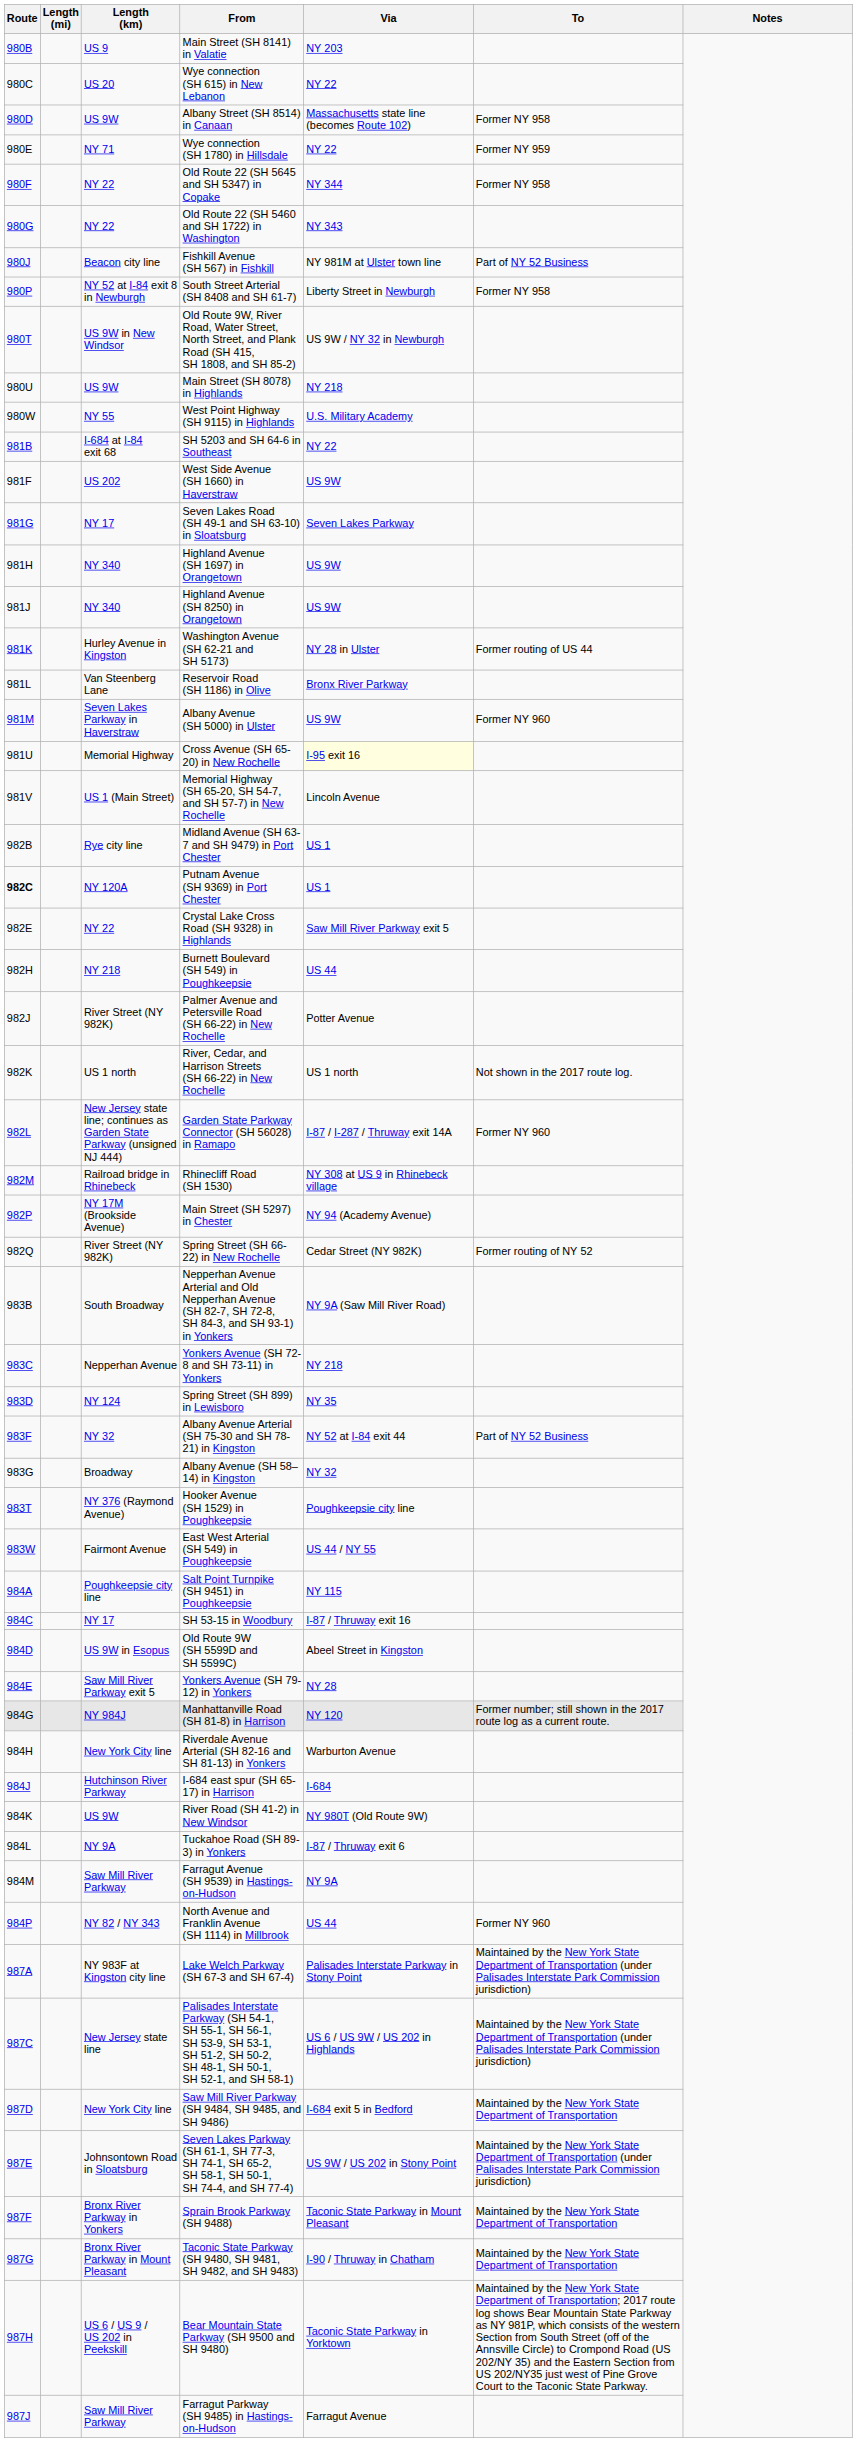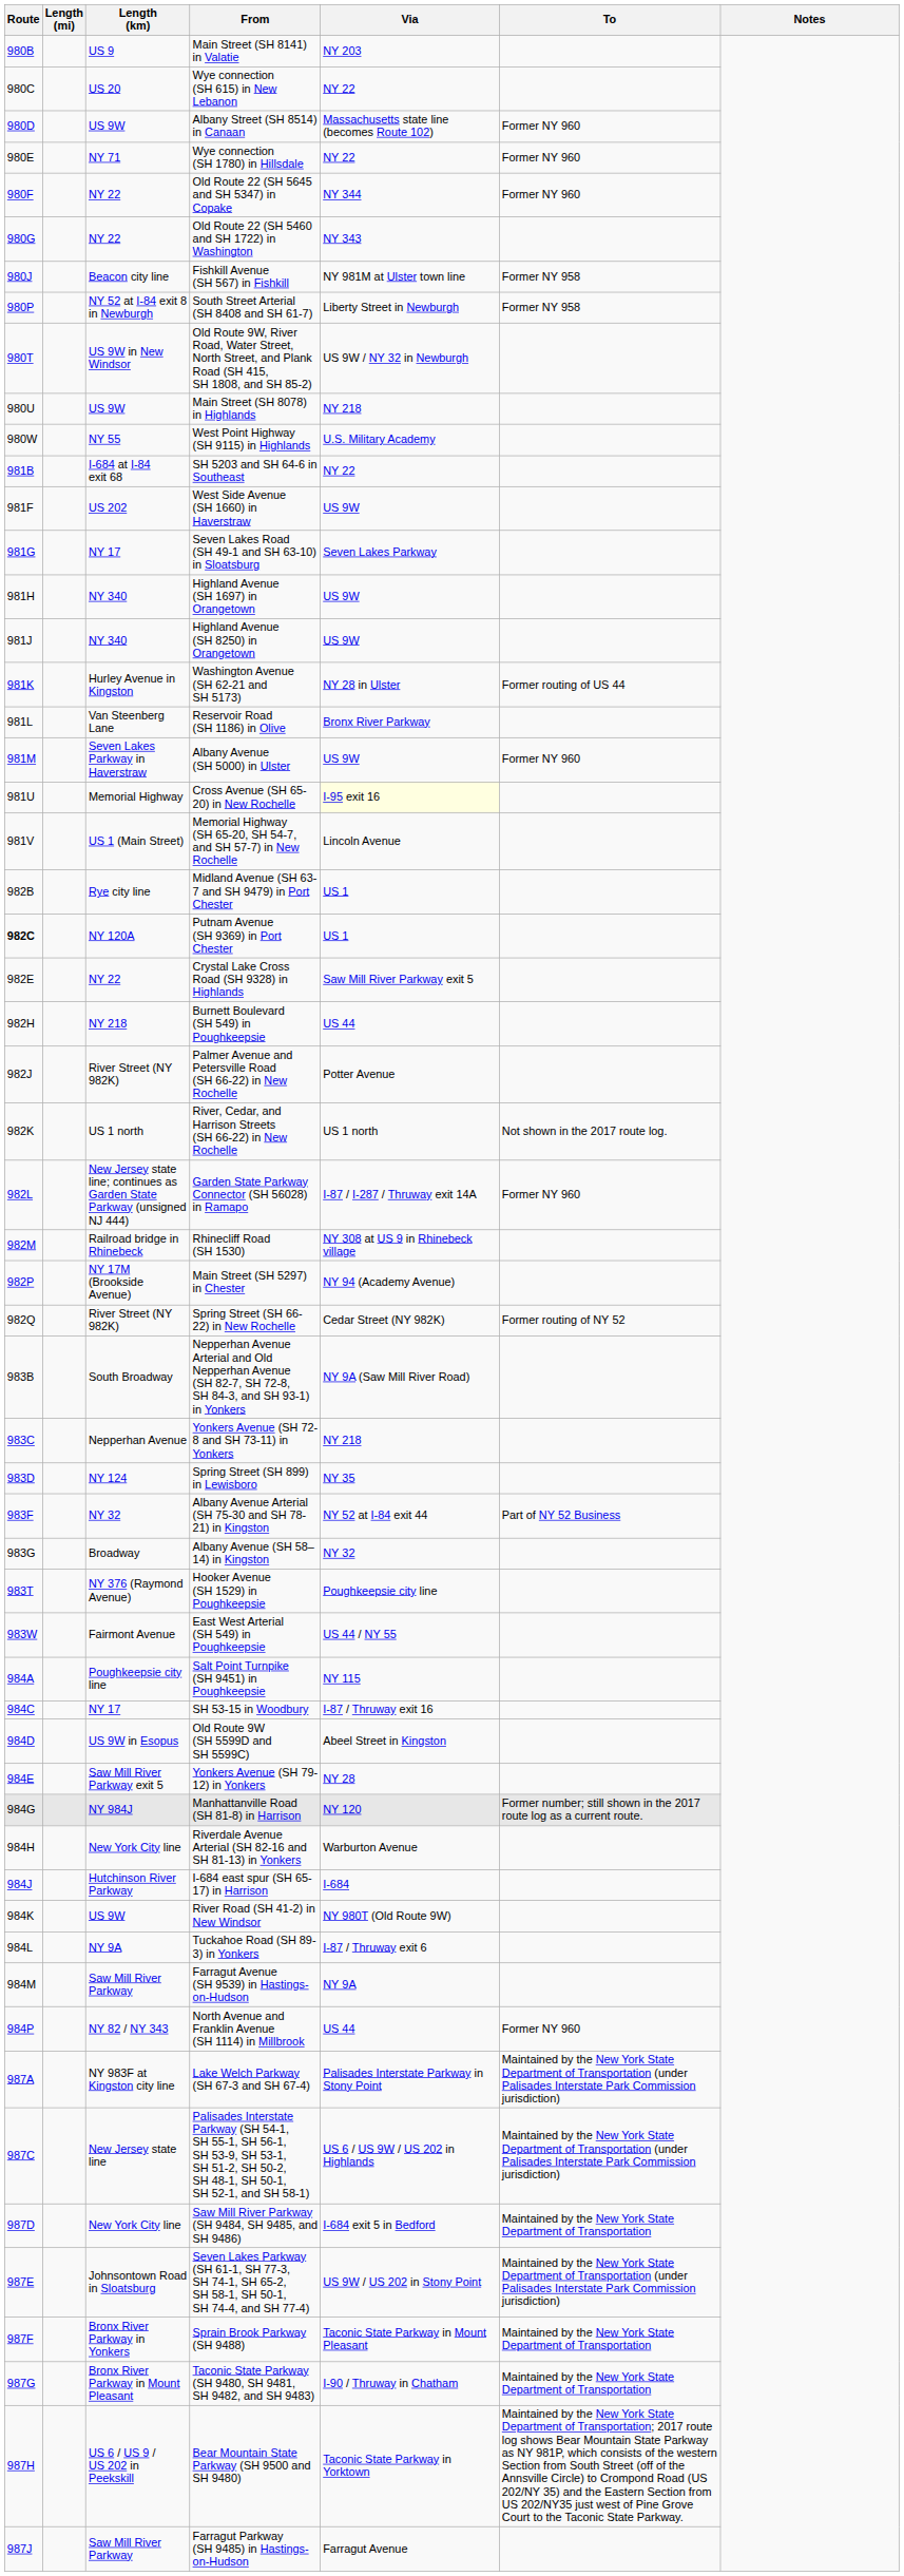 <table class="wikitable sortable">
 <tr>
 <th>Route</th>
 <th>Length<br>(mi)</th>
 <th>Length<br>(km)</th>
 <th>From</th>
 <th width="20%">Via</th>
 <th>To</th>
 <th width="20%">Notes</th>
 </tr>
 <tr>
 <td><a href='#'>980B</a></td>
 <td></td>
 <td><a href='#'>US 9</a></td>
 <td>Main Street (SH 8141) in <a href='#'>Valatie</a></td>
 <td><a href='#'>NY&nbsp;203</a></td>
 <td></td>
 </tr>
 <tr>
 <td id="80C">980C</td>
 <td></td>
 <td><a href='#'>US 20</a></td>
 <td>Wye connection (SH 615) in <a href='#'>New Lebanon</a></td>
 <td><a href='#'>NY&nbsp;22</a></td>
 <td></td>
 </tr>
 <tr>
 <td><a href='#'>980D</a></td>
 <td></td>
 <td><a href='#'>US&nbsp;9W</a></td>
 <td>Albany Street (SH 8514) in <a href='#'>Canaan</a></td>
 <td><a href='#'>Massachusetts</a> state line (becomes <a href='#'>Route 102</a>)</td>
-<td>Former NY 958</td>
+<td>Former NY 960</td>
 </tr>
 <tr>
 <td id="80E">980E</td>
 <td></td>
 <td><a href='#'>NY&nbsp;71</a></td>
 <td>Wye connection (SH 1780) in <a href='#'>Hillsdale</a></td>
 <td><a href='#'>NY&nbsp;22</a></td>
-<td>Former NY 959</td>
+<td>Former NY 960</td>
 </tr>
 <tr>
 <td><a href='#'>980F</a></td>
 <td></td>
 <td><a href='#'>NY&nbsp;22</a></td>
 <td>Old Route 22 (SH 5645 and SH 5347) in <a href='#'>Copake</a></td>
 <td><a href='#'>NY&nbsp;344</a></td>
-<td>Former NY 958</td>
+<td>Former NY 960</td>
 </tr>
 <tr>
 <td><a href='#'>980G</a></td>
 <td></td>
 <td><a href='#'>NY&nbsp;22</a></td>
 <td>Old Route 22 (SH 5460 and SH 1722) in <a href='#'>Washington</a></td>
 <td><a href='#'>NY&nbsp;343</a></td>
 <td></td>
 </tr>
 <tr>
 <td><a href='#'>980J</a></td>
 <td></td>
 <td><a href='#'>Beacon</a> city line</td>
 <td>Fishkill Avenue (SH 567) in <a href='#'>Fishkill</a></td>
 <td>NY 981M at <a href='#'>Ulster</a> town line</td>
-<td>Part of <a href='#'>NY&nbsp;52 Business</a></td>
+<td>Former NY 958</td>
 </tr>
 <tr>
 <td><a href='#'>980P</a></td>
 <td></td>
 <td><a href='#'>NY&nbsp;52</a> at <a href='#'>I-84</a> exit 8 in <a href='#'>Newburgh</a></td>
 <td>South Street Arterial (SH 8408 and SH 61-7)</td>
 <td>Liberty Street in <a href='#'>Newburgh</a></td>
 <td>Former NY 958</td>
 </tr>
 <tr>
 <td><a href='#'>980T</a></td>
 <td></td>
 <td><a href='#'>US&nbsp;9W</a> in <a href='#'>New Windsor</a></td>
 <td>Old Route 9W, River Road, Water Street, North Street, and Plank Road (SH 415, SH 1808, and SH 85-2)</td>
 <td>US 9W / <a href='#'>NY&nbsp;32</a> in <a href='#'>Newburgh</a></td>
 <td></td>
 </tr>
 <tr>
 <td id="80U">980U</td>
 <td></td>
 <td><a href='#'>US&nbsp;9W</a></td>
 <td>Main Street (SH 8078) in <a href='#'>Highlands</a></td>
 <td><a href='#'>NY&nbsp;218</a></td>
 <td></td>
 </tr>
 <tr>
 <td id="80W">980W</td>
 <td></td>
 <td><a href='#'>NY&nbsp;55</a></td>
 <td>West Point Highway (SH 9115) in <a href='#'>Highlands</a></td>
 <td><a href='#'>U.S. Military Academy</a></td>
 <td></td>
 </tr>
 <tr>
 <td><a href='#'>981B</a></td>
 <td></td>
 <td><a href='#'>I-684</a> at <a href='#'>I-84</a> exit 68</td>
 <td>SH 5203 and SH 64-6 in <a href='#'>Southeast</a></td>
 <td><a href='#'>NY&nbsp;22</a></td>
 <td></td>
 </tr>
 <tr>
 <td id="81F">981F</td>
 <td></td>
 <td><a href='#'>US 202</a></td>
 <td>West Side Avenue (SH 1660) in <a href='#'>Haverstraw</a></td>
 <td><a href='#'>US&nbsp;9W</a></td>
 <td></td>
 </tr>
 <tr>
 <td><a href='#'>981G</a></td>
 <td></td>
 <td><a href='#'>NY&nbsp;17</a></td>
 <td>Seven Lakes Road (SH 49-1 and SH 63-10) in <a href='#'>Sloatsburg</a></td>
 <td><a href='#'>Seven Lakes Parkway</a></td>
 <td></td>
 </tr>
 <tr>
 <td id="81H">981H</td>
 <td></td>
 <td><a href='#'>NY&nbsp;340</a></td>
 <td>Highland Avenue (SH 1697) in <a href='#'>Orangetown</a></td>
 <td><a href='#'>US&nbsp;9W</a></td>
 <td></td>
 </tr>
 <tr>
 <td id="81J">981J</td>
 <td></td>
 <td><a href='#'>NY&nbsp;340</a></td>
 <td>Highland Avenue (SH 8250) in <a href='#'>Orangetown</a></td>
 <td><a href='#'>US&nbsp;9W</a></td>
 <td></td>
 </tr>
 <tr>
 <td><a href='#'>981K</a></td>
 <td></td>
 <td>Hurley Avenue in <a href='#'>Kingston</a></td>
 <td>Washington Avenue (SH 62-21 and SH 5173)</td>
 <td><a href='#'>NY&nbsp;28</a> in <a href='#'>Ulster</a></td>
 <td>Former routing of US 44</td>
 </tr>
 <tr>
 <td id="81L">981L</td>
 <td></td>
 <td>Van Steenberg Lane</td>
 <td>Reservoir Road (SH 1186) in <a href='#'>Olive</a></td>
 <td><a href='#'>Bronx River Parkway</a></td>
 <td></td>
 </tr>
 <tr>
 <td><a href='#'>981M</a></td>
 <td></td>
 <td><a href='#'>Seven Lakes Parkway</a> in <a href='#'>Haverstraw</a></td>
 <td>Albany Avenue (SH 5000) in <a href='#'>Ulster</a></td>
 <td><a href='#'>US&nbsp;9W</a></td>
 <td>Former NY 960</td>
 </tr>
 <tr>
 <td id="81U">981U</td>
 <td></td>
 <td>Memorial Highway</td>
 <td>Cross Avenue (SH 65-20) in <a href='#'>New Rochelle</a></td>
 <td style="background: lightyellow;"><a href='#'>I-95</a> exit 16</td>
 <td></td>
 </tr>
 <tr>
 <td id="81V">981V</td>
 <td></td>
 <td><a href='#'>US 1</a> (Main Street)</td>
 <td>Memorial Highway (SH 65-20, SH 54-7, and SH 57-7) in <a href='#'>New Rochelle</a></td>
 <td>Lincoln Avenue</td>
 <td></td>
 </tr>
 <tr>
 <td id="82B">982B</td>
 <td></td>
 <td><a href='#'>Rye</a> city line</td>
 <td>Midland Avenue (SH 63-7 and SH 9479) in <a href='#'>Port Chester</a></td>
 <td><a href='#'>US 1</a></td>
 <td></td>
 </tr>
 <tr>
 <td id="82C"><strong>982C</strong></td>
 <td></td>
 <td><a href='#'>NY&nbsp;120A</a></td>
 <td>Putnam Avenue (SH 9369) in <a href='#'>Port Chester</a></td>
 <td><a href='#'>US 1</a></td>
 <td></td>
 </tr>
 <tr>
 <td id="82E">982E</td>
 <td></td>
 <td><a href='#'>NY&nbsp;22</a></td>
 <td>Crystal Lake Cross Road (SH 9328) in <a href='#'>Highlands</a></td>
 <td><a href='#'>Saw Mill River Parkway</a> exit 5</td>
 <td></td>
 </tr>
 <tr>
 <td id="82H">982H</td>
 <td></td>
 <td><a href='#'>NY&nbsp;218</a></td>
 <td>Burnett Boulevard (SH 549) in <a href='#'>Poughkeepsie</a></td>
 <td><a href='#'>US 44</a></td>
 <td></td>
 </tr>
 <tr>
 <td id="82J">982J</td>
 <td></td>
 <td>River Street (NY 982K)</td>
 <td>Palmer Avenue and Petersville Road (SH 66-22) in <a href='#'>New Rochelle</a></td>
 <td>Potter Avenue</td>
 <td></td>
 </tr>
 <tr>
 <td>982K</td>
 <td></td>
 <td>US 1 north</td>
 <td>River, Cedar, and Harrison Streets (SH 66-22) in <a href='#'>New Rochelle</a></td>
 <td>US 1 north</td>
 <td>Not shown in the 2017 route log.</td>
 </tr>
 <tr>
 <td><a href='#'>982L</a></td>
 <td></td>
 <td><a href='#'>New Jersey</a> state line; continues as <a href='#'>Garden State Parkway</a> (unsigned NJ 444)</td>
 <td><a href='#'>Garden State Parkway Connector</a> (SH 56028) in <a href='#'>Ramapo</a></td>
 <td><a href='#'>I-87</a> / <a href='#'>I-287</a> / <a href='#'>Thruway</a> exit 14A</td>
 <td>Former NY 960</td>
 </tr>
 <tr>
 <td><a href='#'>982M</a></td>
 <td></td>
 <td>Railroad bridge in <a href='#'>Rhinebeck</a></td>
 <td>Rhinecliff Road (SH 1530)</td>
 <td><a href='#'>NY&nbsp;308</a> at <a href='#'>US 9</a> in <a href='#'>Rhinebeck village</a></td>
 <td></td>
 </tr>
 <tr>
 <td><a href='#'>982P</a></td>
 <td></td>
 <td><a href='#'>NY&nbsp;17M</a> (Brookside Avenue)</td>
 <td>Main Street (SH 5297) in <a href='#'>Chester</a></td>
 <td><a href='#'>NY&nbsp;94</a> (Academy Avenue)</td>
 <td></td>
 </tr>
 <tr>
 <td>982Q</td>
 <td></td>
 <td>River Street (NY 982K)</td>
 <td>Spring Street (SH 66-22) in <a href='#'>New Rochelle</a></td>
 <td>Cedar Street (NY 982K)</td>
 <td>Former routing of NY 52</td>
 </tr>
 <tr>
 <td id="83B">983B</td>
 <td></td>
 <td>South Broadway</td>
 <td>Nepperhan Avenue Arterial and Old Nepperhan Avenue (SH 82-7, SH 72-8, SH 84-3, and SH 93-1) in <a href='#'>Yonkers</a></td>
 <td><a href='#'>NY&nbsp;9A</a> (Saw Mill River Road)</td>
 <td></td>
 </tr>
 <tr>
 <td><a href='#'>983C</a></td>
 <td></td>
 <td>Nepperhan Avenue</td>
 <td><a href='#'>Yonkers Avenue</a> (SH 72-8 and SH 73-11) in <a href='#'>Yonkers</a></td>
 <td><a href='#'>NY&nbsp;218</a></td>
 <td></td>
 </tr>
 <tr>
 <td><a href='#'>983D</a></td>
 <td></td>
 <td><a href='#'>NY&nbsp;124</a></td>
 <td>Spring Street (SH 899) in <a href='#'>Lewisboro</a></td>
 <td><a href='#'>NY&nbsp;35</a></td>
 <td></td>
 </tr>
 <tr>
 <td><a href='#'>983F</a></td>
 <td></td>
 <td><a href='#'>NY&nbsp;32</a></td>
 <td>Albany Avenue Arterial (SH 75-30 and SH 78-21) in <a href='#'>Kingston</a></td>
 <td><a href='#'>NY&nbsp;52</a> at <a href='#'>I-84</a> exit 44</td>
 <td>Part of <a href='#'>NY&nbsp;52 Business</a></td>
 </tr>
 <tr>
 <td id="83G">983G</td>
 <td></td>
 <td>Broadway</td>
 <td>Albany Avenue (SH 58–14) in <a href='#'>Kingston</a></td>
 <td><a href='#'>NY&nbsp;32</a></td>
 <td></td>
 </tr>
 <tr>
 <td><a href='#'>983T</a></td>
 <td></td>
 <td><a href='#'>NY&nbsp;376</a> (Raymond Avenue)</td>
 <td>Hooker Avenue (SH 1529) in <a href='#'>Poughkeepsie</a></td>
 <td><a href='#'>Poughkeepsie city</a> line</td>
 <td></td>
 </tr>
 <tr>
 <td><a href='#'>983W</a></td>
 <td></td>
 <td>Fairmont Avenue</td>
 <td>East West Arterial (SH 549) in <a href='#'>Poughkeepsie</a></td>
 <td><a href='#'>US 44</a> / <a href='#'>NY&nbsp;55</a></td>
 <td></td>
 </tr>
 <tr>
 <td><a href='#'>984A</a></td>
 <td></td>
 <td><a href='#'>Poughkeepsie city</a> line</td>
 <td><a href='#'>Salt Point Turnpike</a> (SH 9451) in <a href='#'>Poughkeepsie</a></td>
 <td><a href='#'>NY&nbsp;115</a></td>
 <td></td>
 </tr>
 <tr>
 <td><a href='#'>984C</a></td>
 <td></td>
 <td><a href='#'>NY&nbsp;17</a></td>
 <td>SH 53-15 in <a href='#'>Woodbury</a></td>
 <td><a href='#'>I-87</a> / <a href='#'>Thruway</a> exit 16</td>
 <td></td>
 </tr>
 <tr>
 <td><a href='#'>984D</a></td>
 <td></td>
 <td><a href='#'>US&nbsp;9W</a> in <a href='#'>Esopus</a></td>
 <td>Old Route 9W (SH 5599D and SH 5599C)</td>
 <td>Abeel Street in <a href='#'>Kingston</a></td>
 <td></td>
 </tr>
 <tr>
 <td><a href='#'>984E</a></td>
 <td></td>
 <td><a href='#'>Saw Mill River Parkway</a> exit 5</td>
 <td><a href='#'>Yonkers Avenue</a> (SH 79-12) in <a href='#'>Yonkers</a></td>
 <td><a href='#'>NY&nbsp;28</a></td>
 <td></td>
 </tr>
 <tr style="background-color:#e7e7e7">
 <td id="84G">984G</td>
 <td></td>
 <td><a href='#'>NY&nbsp;984J</a></td>
 <td>Manhattanville Road (SH 81-8) in <a href='#'>Harrison</a></td>
 <td><a href='#'>NY&nbsp;120</a></td>
 <td>Former number; still shown in the 2017 route log as a current route.</td>
 </tr>
 <tr>
 <td id="84H">984H</td>
 <td></td>
 <td><a href='#'>New York City</a> line</td>
 <td>Riverdale Avenue Arterial (SH 82-16 and SH 81-13) in <a href='#'>Yonkers</a></td>
 <td>Warburton Avenue</td>
 <td></td>
 </tr>
 <tr>
 <td><a href='#'>984J</a></td>
 <td></td>
 <td><a href='#'>Hutchinson River Parkway</a></td>
 <td>I-684 east spur (SH 65-17) in <a href='#'>Harrison</a></td>
 <td><a href='#'>I-684</a></td>
 <td></td>
 </tr>
 <tr>
 <td id="84K">984K</td>
 <td></td>
 <td><a href='#'>US&nbsp;9W</a></td>
 <td>River Road (SH 41-2) in <a href='#'>New Windsor</a></td>
 <td><a href='#'>NY&nbsp;980T</a> (Old Route 9W)</td>
 <td></td>
 </tr>
 <tr>
 <td id="84L">984L</td>
 <td></td>
 <td><a href='#'>NY&nbsp;9A</a></td>
 <td>Tuckahoe Road (SH 89-3) in <a href='#'>Yonkers</a></td>
 <td><a href='#'>I-87</a> / <a href='#'>Thruway</a> exit 6</td>
 <td></td>
 </tr>
 <tr>
 <td id="84M">984M</td>
 <td></td>
 <td><a href='#'>Saw Mill River Parkway</a></td>
 <td>Farragut Avenue (SH 9539) in <a href='#'>Hastings-on-Hudson</a></td>
 <td><a href='#'>NY&nbsp;9A</a></td>
 <td></td>
 </tr>
 <tr>
 <td><a href='#'>984P</a></td>
 <td></td>
 <td><a href='#'>NY&nbsp;82</a> / <a href='#'>NY&nbsp;343</a></td>
 <td>North Avenue and Franklin Avenue (SH 1114) in <a href='#'>Millbrook</a></td>
 <td><a href='#'>US 44</a></td>
 <td>Former NY 960</td>
 </tr>
 <tr>
 <td><a href='#'>987A</a></td>
 <td></td>
 <td>NY 983F at <a href='#'>Kingston</a> city line</td>
 <td><a href='#'>Lake Welch Parkway</a> (SH 67-3 and SH 67-4)</td>
 <td><a href='#'>Palisades Interstate Parkway</a> in <a href='#'>Stony Point</a></td>
 <td>Maintained by the <a href='#'>New York State Department of Transportation</a> (under <a href='#'>Palisades Interstate Park Commission</a> jurisdiction)</td>
 </tr>
 <tr>
 <td><a href='#'>987C</a></td>
 <td></td>
 <td><a href='#'>New Jersey</a> state line</td>
 <td><a href='#'>Palisades Interstate Parkway</a> (SH 54-1, SH 55-1, SH 56-1, SH 53-9, SH 53-1, SH 51-2, SH 50-2, SH 48-1, SH 50-1, SH 52-1, and SH 58-1)</td>
 <td><a href='#'>US 6</a> / <a href='#'>US&nbsp;9W</a> / <a href='#'>US 202</a> in <a href='#'>Highlands</a></td>
 <td>Maintained by the <a href='#'>New York State Department of Transportation</a> (under <a href='#'>Palisades Interstate Park Commission</a> jurisdiction)</td>
 </tr>
 <tr>
 <td><a href='#'>987D</a></td>
 <td></td>
 <td><a href='#'>New York City</a> line</td>
 <td><a href='#'>Saw Mill River Parkway</a> (SH 9484, SH 9485, and SH 9486)</td>
 <td><a href='#'>I-684</a> exit 5 in <a href='#'>Bedford</a></td>
 <td>Maintained by the <a href='#'>New York State Department of Transportation</a></td>
 </tr>
 <tr>
 <td><a href='#'>987E</a></td>
 <td></td>
 <td>Johnsontown Road in <a href='#'>Sloatsburg</a></td>
 <td><a href='#'>Seven Lakes Parkway</a> (SH 61-1, SH 77-3, SH 74-1, SH 65-2, SH 58-1, SH 50-1, SH 74-4, and SH 77-4)</td>
 <td><a href='#'>US&nbsp;9W</a> / <a href='#'>US 202</a> in <a href='#'>Stony Point</a></td>
 <td>Maintained by the <a href='#'>New York State Department of Transportation</a> (under <a href='#'>Palisades Interstate Park Commission</a> jurisdiction)</td>
 </tr>
 <tr>
 <td><a href='#'>987F</a></td>
 <td></td>
 <td><a href='#'>Bronx River Parkway</a> in <a href='#'>Yonkers</a></td>
 <td><a href='#'>Sprain Brook Parkway</a> (SH 9488)</td>
 <td><a href='#'>Taconic State Parkway</a> in <a href='#'>Mount Pleasant</a></td>
 <td>Maintained by the <a href='#'>New York State Department of Transportation</a></td>
 </tr>
 <tr>
 <td><a href='#'>987G</a></td>
 <td></td>
 <td><a href='#'>Bronx River Parkway</a> in <a href='#'>Mount Pleasant</a></td>
 <td><a href='#'>Taconic State Parkway</a> (SH 9480, SH 9481, SH 9482, and SH 9483)</td>
 <td><a href='#'>I-90</a> / <a href='#'>Thruway</a> in <a href='#'>Chatham</a></td>
 <td>Maintained by the <a href='#'>New York State Department of Transportation</a></td>
 </tr>
 <tr>
 <td><a href='#'>987H</a></td>
 <td></td>
 <td><a href='#'>US 6</a> / <a href='#'>US 9</a> / <a href='#'>US 202</a> in <a href='#'>Peekskill</a></td>
 <td><a href='#'>Bear Mountain State Parkway</a> (SH 9500 and SH 9480)</td>
 <td><a href='#'>Taconic State Parkway</a> in <a href='#'>Yorktown</a></td>
 <td>Maintained by the <a href='#'>New York State Department of Transportation</a>; 2017 route log shows Bear Mountain State Parkway as NY 981P, which consists of the western Section from South Street (off of the Annsville Circle) to Crompond Road (US 202/NY 35) and the Eastern Section from US 202/NY35 just west of Pine Grove Court to the Taconic State Parkway.</td>
 </tr>
 <tr>
 <td><a href='#'>987J</a></td>
 <td></td>
 <td><a href='#'>Saw Mill River Parkway</a></td>
 <td>Farragut Parkway (SH 9485) in <a href='#'>Hastings-on-Hudson</a></td>
 <td>Farragut Avenue</td>
 <td></td>
 </tr>
 </table>
